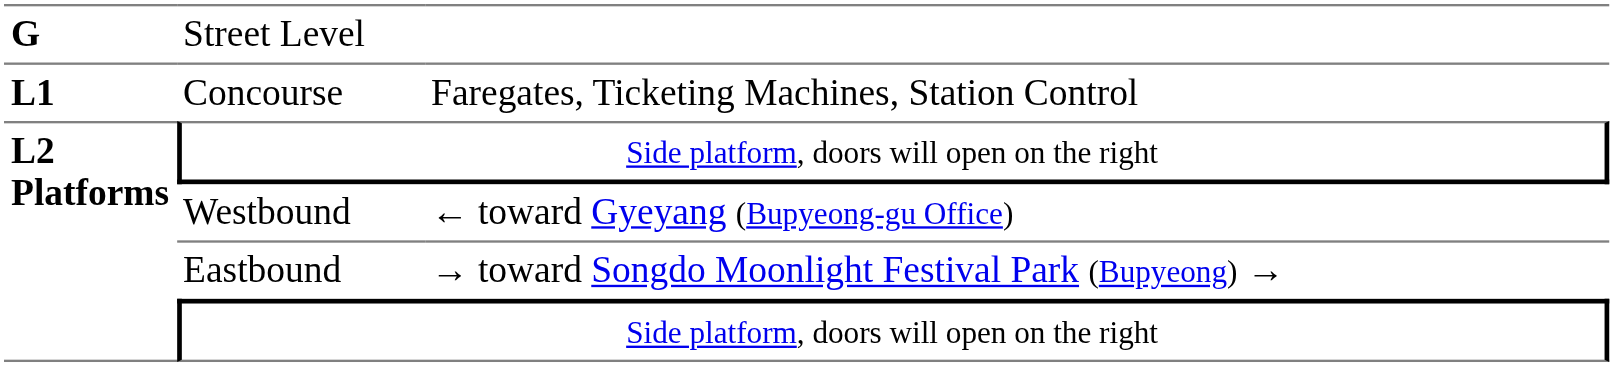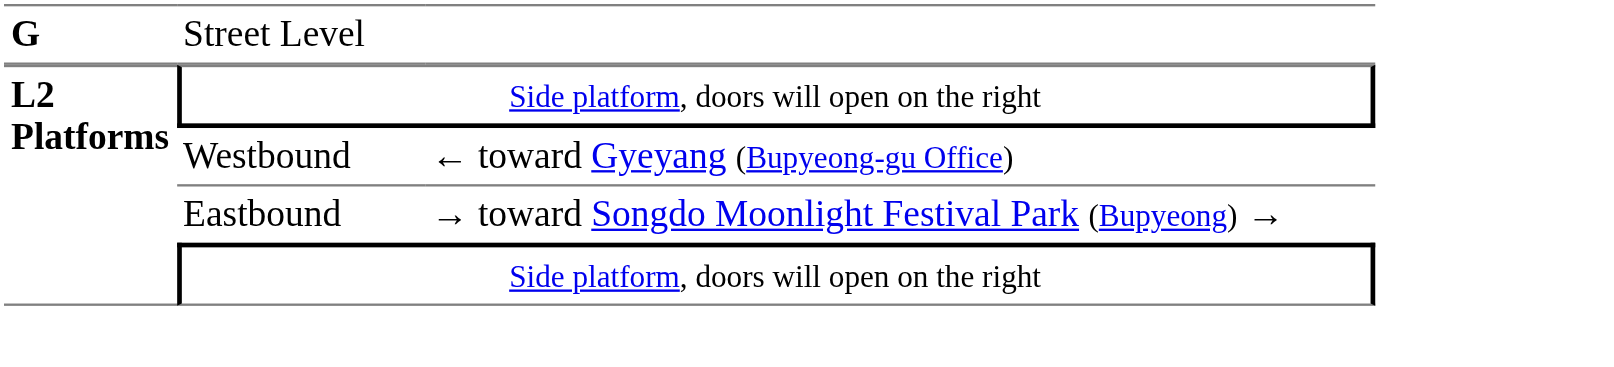 <table table border=0 cellspacing=0 cellpadding=3>
 <tr>
 <td style="border-top:solid 1px gray;border-bottom:solid 1px gray;" width=50 valign=top><strong>G</strong></td>
 <td style="border-top:solid 1px gray;border-bottom:solid 1px gray;" width=100 valign=top>Street Level</td>
 <td style="border-top:solid 1px gray;border-bottom:solid 1px gray;" width=400 valign=top></td>
-</tr>
-<tr>
-<td style="border-bottom:solid 0 gray;" width=50 valign=top><strong>L1</strong></td>
-<td style="border-bottom:solid 0 gray;" width=100 valign=top>Concourse</td>
-<td style="border-bottom:solid 0 gray;" width=500 valign=top>Faregates, Ticketing Machines, Station Control</td>
 </tr>
 <tr>
 <td style="border-top:solid 1px gray;border-bottom:solid 1px gray;" rowspan=4 valign=top><strong>L2<br>Platforms</strong></td>
 <td style="border-top:solid 1px gray;border-right:solid 2px black;border-left:solid 2px black;border-bottom:solid 2px black;text-align:center;" colspan=2><small><a href='#'>Side platform</a>, doors will open on the right</small></td>
 </tr>
 <tr>
 <td style="border-bottom:solid 1px gray;">Westbound</td>
 <td style="border-bottom:solid 1px gray;">←  toward <a href='#'>Gyeyang</a> <small>(<a href='#'>Bupyeong-gu Office</a>)</small></td>
 </tr>
 <tr>
 <td>Eastbound</td>
 <td><span>→</span>  toward <a href='#'>Songdo Moonlight Festival Park</a> <small>(<a href='#'>Bupyeong</a>)</small> →</td>
 </tr>
 <tr>
 <td style="border-top:solid 2px black;border-right:solid 2px black;border-left:solid 2px black;border-bottom:solid 1px gray;text-align:center;" colspan=2><small><a href='#'>Side platform</a>, doors will open on the right</small></td>
 </tr>
 </table>
